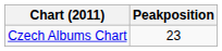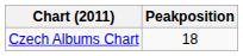 <table class="wikitable">
 <tr>
 <th>Chart (2011)</th>
 <th>Peakposition</th>
 </tr>
 <tr>
 <td><a href='#'>Czech Albums Chart</a></td>
-<td style="text-align:center;">23</td>
+<td style="text-align:center;">18</td>
 </tr>
 </table>
